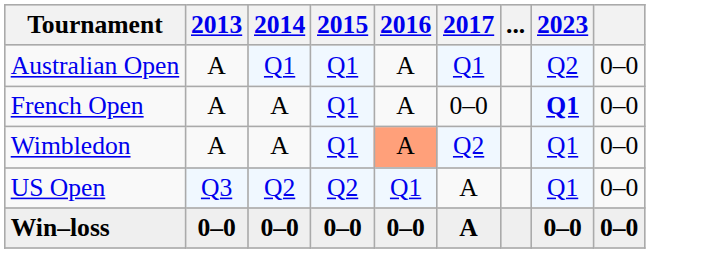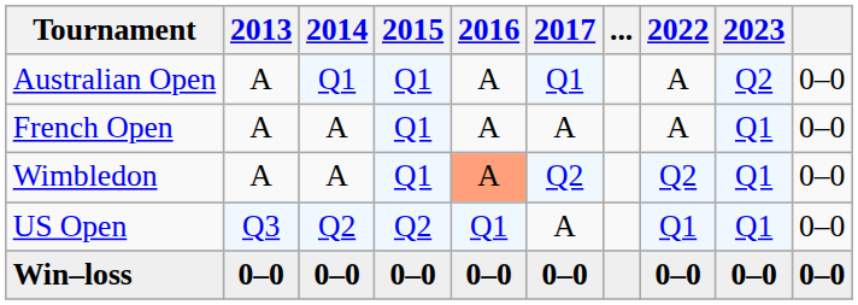 <table class="wikitable nowrap" style="text-align:center">
 <tr>
 <th>Tournament</th>
 <th><a href='#'>2013</a></th>
 <th><a href='#'>2014</a></th>
 <th><a href='#'>2015</a></th>
 <th><a href='#'>2016</a></th>
 <th><a href='#'>2017</a></th>
 <th>...</th>
+<th><a href='#'>2022</a></th>
 <th><a href='#'>2023</a></th>
 <th></th>
 </tr>
 <tr>
 <td align="left"><a href='#'>Australian Open</a></td>
 <td>A</td>
 <td bgcolor=f0f8ff><a href='#'>Q1</a></td>
 <td bgcolor=f0f8ff><a href='#'>Q1</a></td>
 <td>A</td>
 <td bgcolor=f0f8ff><a href='#'>Q1</a></td>
 <td></td>
+<td>A</td>
 <td bgcolor=f0f8ff><a href='#'>Q2</a></td>
 <td>0–0</td>
 </tr>
 <tr>
 <td align="left"><a href='#'>French Open</a></td>
 <td>A</td>
 <td>A</td>
 <td bgcolor=f0f8ff><a href='#'>Q1</a></td>
 <td>A</td>
-<td>0–0</td>
+<td>A</td>
 <td></td>
-<td bgcolor=f0f8ff><strong><a href='#'>Q1</a></strong></td>
+<td>A</td>
+<td bgcolor=f0f8ff><a href='#'>Q1</a></td>
 <td>0–0</td>
 </tr>
 <tr>
 <td align="left"><a href='#'>Wimbledon</a></td>
 <td>A</td>
 <td>A</td>
 <td bgcolor="f0f8ff"><a href='#'>Q1</a></td>
 <td style="background: lightsalmon;">A</td>
 <td bgcolor=f0f8ff><a href='#'>Q2</a></td>
 <td></td>
+<td bgcolor=f0f8ff><a href='#'>Q2</a></td>
 <td bgcolor=f0f8ff><a href='#'>Q1</a></td>
 <td>0–0</td>
 </tr>
 <tr>
 <td align="left"><a href='#'>US Open</a></td>
 <td bgcolor=f0f8ff><a href='#'>Q3</a></td>
 <td bgcolor=f0f8ff><a href='#'>Q2</a></td>
 <td bgcolor=f0f8ff><a href='#'>Q2</a></td>
 <td bgcolor=f0f8ff><a href='#'>Q1</a></td>
 <td>A</td>
 <td></td>
 <td bgcolor=f0f8ff><a href='#'>Q1</a></td>
+<td bgcolor=f0f8ff><a href='#'>Q1</a></td>
 <td>0–0</td>
 </tr>
 <tr style="background:#efefef;font-weight:bold">
 <td align="left">Win–loss</td>
 <td>0–0</td>
 <td>0–0</td>
 <td>0–0</td>
 <td>0–0</td>
-<td>A</td>
+<td>0–0</td>
 <td></td>
+<td>0–0</td>
 <td>0–0</td>
 <td>0–0</td>
 </tr>
 </table>
